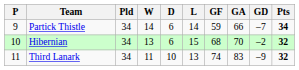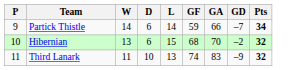 <table class="wikitable" style="text-align: center;">
 <tr>
 <th width=30>P</th>
 <th width=140>Team</th>
-<th width=30>Pld</th>
 <th width=30>W</th>
 <th width=30>D</th>
 <th width=30>L</th>
 <th width=30>GF</th>
 <th width=30>GA</th>
 <th width=30>GD</th>
 <th width=30>Pts</th>
 </tr>
 <tr>
 <td>9</td>
 <td align=left><a href='#'>Partick Thistle</a></td>
-<td>34</td>
 <td>14</td>
 <td>6</td>
 <td>14</td>
 <td>59</td>
 <td>66</td>
 <td>–7</td>
 <td><strong>34</strong></td>
 </tr>
 <tr style="background:#ccffcc;">
 <td>10</td>
 <td align=left><a href='#'>Hibernian</a></td>
-<td>34</td>
 <td>13</td>
 <td>6</td>
 <td>15</td>
 <td>68</td>
 <td>70</td>
 <td>–2</td>
 <td><strong>32</strong></td>
 </tr>
 <tr>
 <td>11</td>
 <td align=left><a href='#'>Third Lanark</a></td>
-<td>34</td>
 <td>11</td>
 <td>10</td>
 <td>13</td>
 <td>74</td>
 <td>83</td>
 <td>–9</td>
 <td><strong>32</strong></td>
 </tr>
 </table>
